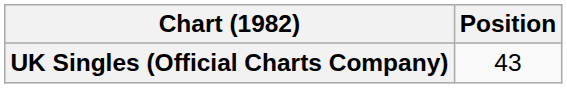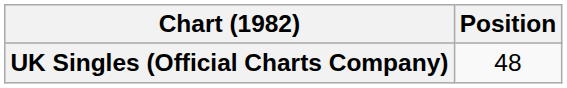 <table class="wikitable plainrowheaders">
 <tr>
 <th scope="col">Chart (1982)</th>
 <th scope="col">Position</th>
 </tr>
 <tr>
 <th scope="row">UK Singles (Official Charts Company)</th>
-<td align="center">43</td>
+<td align="center">48</td>
 </tr>
 </table>
